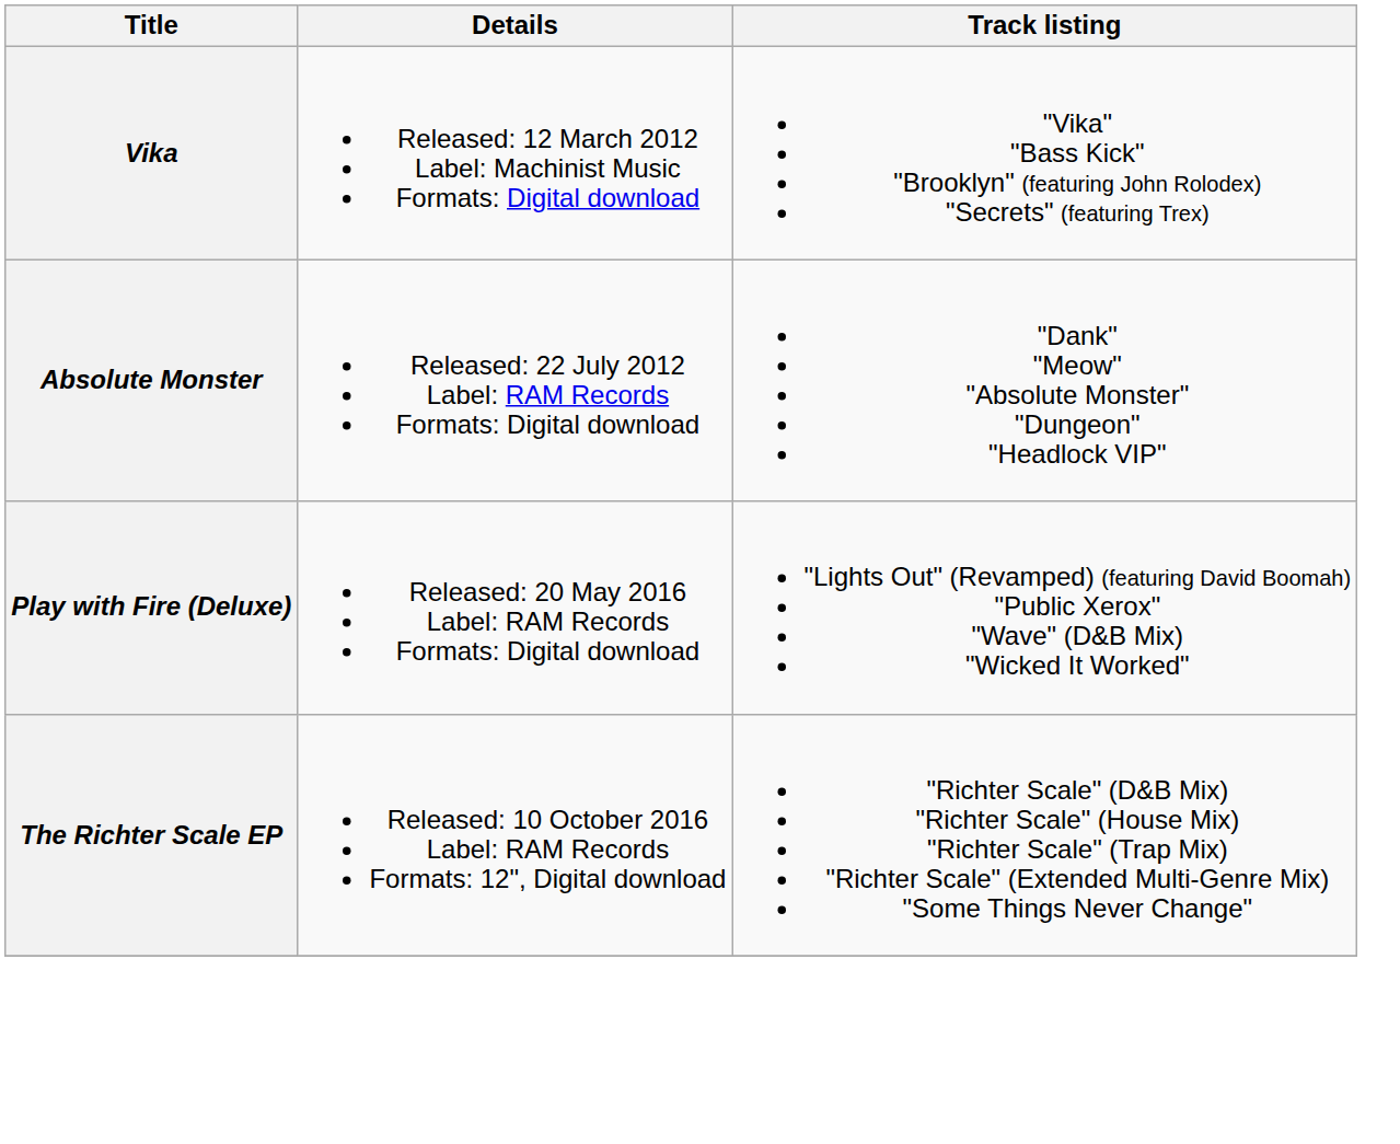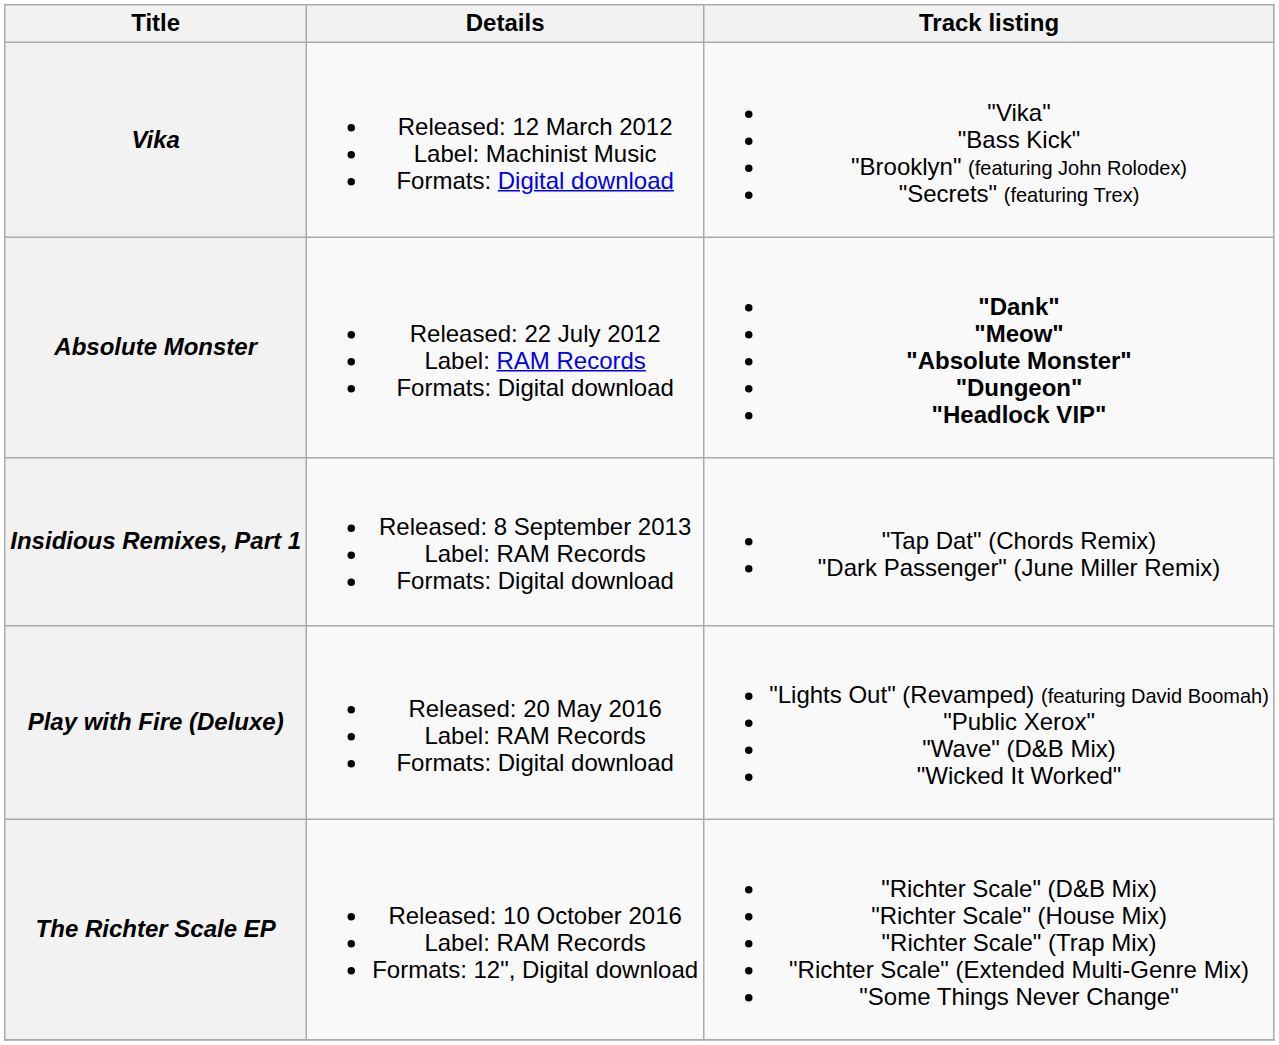 <table class="wikitable plainrowheaders" style="text-align:center;">
 <tr>
 <th scope="col">Title</th>
 <th scope="col">Details</th>
 <th scope="col">Track listing</th>
 </tr>
 <tr>
 <th scope="row"><em>Vika</em></th>
 <td><br><ul><li>Released: 12 March 2012</li><li>Label: Machinist Music</li><li>Formats: <a href='#'>Digital download</a></li></ul></td>
 <td><br><ul><li>"Vika"</li><li>"Bass Kick"</li><li>"Brooklyn" <small>(featuring John Rolodex)</small></li><li>"Secrets" <small>(featuring Trex)</small></li></ul></td>
 </tr>
 <tr>
 <th scope="row"><em>Absolute Monster</em></th>
 <td><br><ul><li>Released: 22 July 2012</li><li>Label: <a href='#'>RAM Records</a></li><li>Formats: Digital download</li></ul></td>
-<td><br><ul><li>"Dank"</li><li>"Meow"</li><li>"Absolute Monster"</li><li>"Dungeon"</li><li>"Headlock VIP"</li></ul></td>
+<td><strong><br><ul><li>"Dank"</li><li>"Meow"</li><li>"Absolute Monster"</li><li>"Dungeon"</li><li>"Headlock VIP"</li></ul></strong></td>
+</tr>
+<tr>
+<th scope="row"><em>Insidious Remixes, Part 1</em></th>
+<td><br><ul><li>Released: 8 September 2013</li><li>Label: RAM Records</li><li>Formats: Digital download</li></ul></td>
+<td><br><ul><li>"Tap Dat" (Chords Remix)</li><li>"Dark Passenger" (June Miller Remix)</li></ul></td>
 </tr>
 <tr>
 <th scope="row"><em>Play with Fire (Deluxe)</em></th>
 <td><br><ul><li>Released: 20 May 2016</li><li>Label: RAM Records</li><li>Formats: Digital download</li></ul></td>
 <td><br><ul><li>"Lights Out" (Revamped) <small>(featuring David Boomah)</small></li><li>"Public Xerox"</li><li>"Wave" (D&B Mix)</li><li>"Wicked It Worked"</li></ul></td>
 </tr>
 <tr>
 <th scope="row"><em>The Richter Scale EP</em></th>
 <td><br><ul><li>Released: 10 October 2016</li><li>Label: RAM Records</li><li>Formats: 12", Digital download</li></ul></td>
 <td><br><ul><li>"Richter Scale" (D&B Mix)</li><li>"Richter Scale" (House Mix)</li><li>"Richter Scale" (Trap Mix)</li><li>"Richter Scale" (Extended Multi-Genre Mix)</li><li>"Some Things Never Change"</li></ul></td>
 </tr>
 <tr>
 </tr>
 </table>
